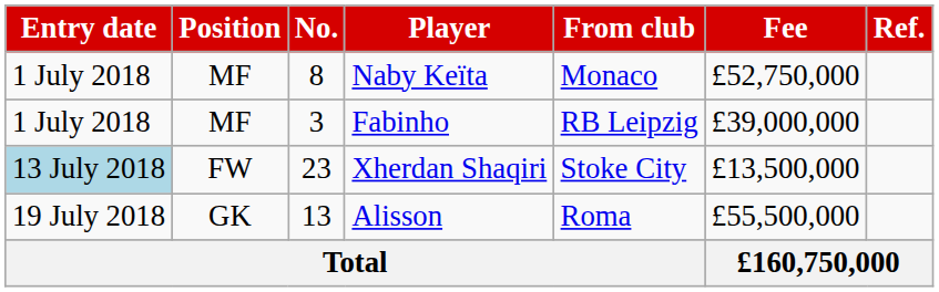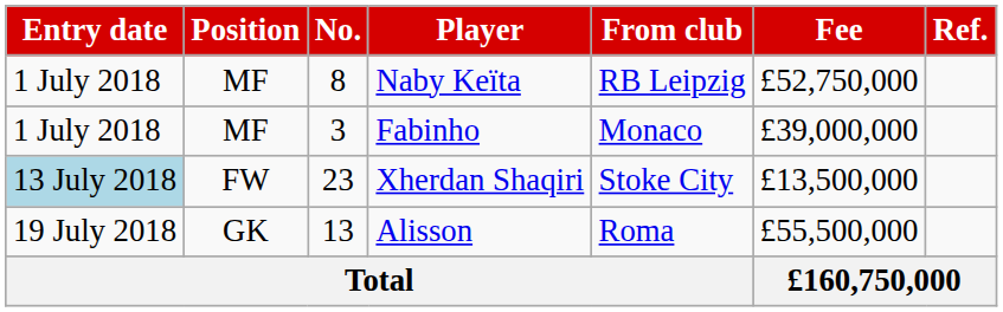 <table class="wikitable sortable">
 <tr>
 <th style="background:#d50000; color:white;">Entry date</th>
 <th style="background:#d50000; color:white;">Position</th>
 <th style="background:#d50000; color:white;">No.</th>
 <th style="background:#d50000; color:white;">Player</th>
 <th style="background:#d50000; color:white;">From club</th>
 <th style="background:#d50000; color:white;">Fee</th>
 <th style="background:#d50000; color:white;">Ref.</th>
 </tr>
 <tr>
 <td>1 July 2018</td>
 <td style="text-align:center;">MF</td>
 <td style="text-align:center;">8</td>
 <td style="text-align:left;"> <a href='#'>Naby Keïta</a></td>
-<td style="text-align:left;"> <a href='#'>Monaco</a></td>
+<td style="text-align:left;"> <a href='#'>RB Leipzig</a></td>
 <td>£52,750,000</td>
 <td></td>
 </tr>
 <tr>
 <td>1 July 2018</td>
 <td style="text-align:center;">MF</td>
 <td style="text-align:center;">3</td>
 <td style="text-align:left;"> <a href='#'>Fabinho</a></td>
-<td style="text-align:left;"> <a href='#'>RB Leipzig</a></td>
+<td style="text-align:left;"> <a href='#'>Monaco</a></td>
 <td>£39,000,000</td>
 <td></td>
 </tr>
 <tr>
 <td style="background: lightblue;">13 July 2018</td>
 <td style="text-align:center;">FW</td>
 <td style="text-align:center;">23</td>
 <td style="text-align:left;"> <a href='#'>Xherdan Shaqiri</a></td>
 <td style="text-align:left;"> <a href='#'>Stoke City</a></td>
 <td>£13,500,000</td>
 <td></td>
 </tr>
 <tr>
 <td>19 July 2018</td>
 <td style="text-align:center;">GK</td>
 <td style="text-align:center;">13</td>
 <td style="text-align:left;"> <a href='#'>Alisson</a></td>
 <td style="text-align:left;"> <a href='#'>Roma</a></td>
 <td>£55,500,000</td>
 <td></td>
 </tr>
 <tr>
 <th colspan="5">Total</th>
 <th colspan="2">£160,750,000</th>
 </tr>
 </table>
